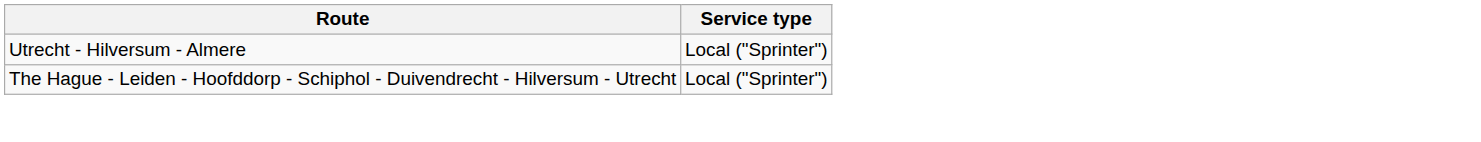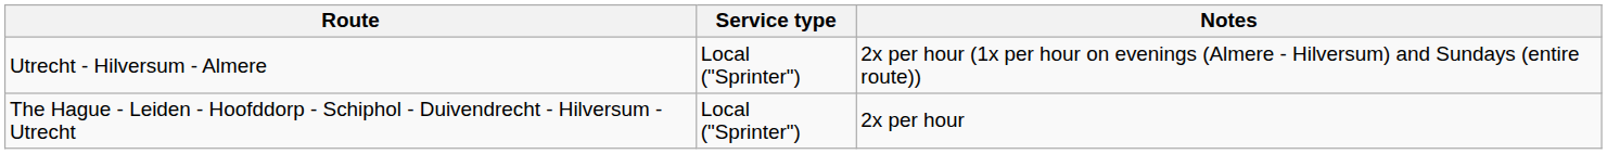 <table class="wikitable">
 <tr>
 <th>Route</th>
 <th>Service type</th>
+<th>Notes</th>
 </tr>
 <tr>
 <td>Utrecht - Hilversum - Almere</td>
 <td>Local ("Sprinter")</td>
+<td>2x per hour (1x per hour on evenings (Almere - Hilversum) and Sundays (entire route))</td>
 </tr>
 <tr>
 <td>The Hague - Leiden - Hoofddorp - Schiphol - Duivendrecht - Hilversum - Utrecht</td>
 <td>Local ("Sprinter")</td>
+<td>2x per hour</td>
 </tr>
 </table>
